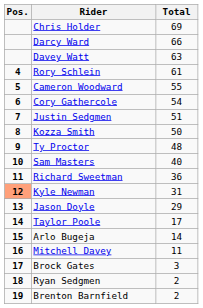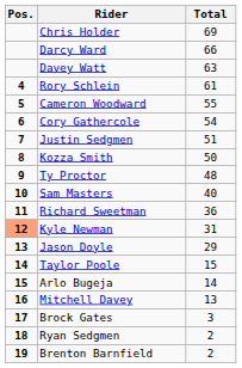 <table class="wikitable" style="font-size: 95%">
 <tr>
 <th width=20px>Pos.</th>
 <th width=160px>Rider</th>
 <th width=50px>Total</th>
 </tr>
 <tr align="center" >
 <td></td>
 <td align="left"><a href='#'>Chris Holder</a></td>
 <td>69</td>
 </tr>
 <tr align="center" >
 <td></td>
 <td align="left"><a href='#'>Darcy Ward</a></td>
 <td>66</td>
 </tr>
 <tr align="center" >
 <td></td>
 <td align="left"><a href='#'>Davey Watt</a></td>
 <td>63</td>
 </tr>
 <tr align="center">
 <td><strong>4</strong></td>
 <td align="left"><a href='#'>Rory Schlein</a></td>
 <td>61</td>
 </tr>
 <tr align="center">
 <td><strong>5</strong></td>
 <td align="left"><a href='#'>Cameron Woodward</a></td>
 <td>55</td>
 </tr>
 <tr align="center">
 <td><strong>6</strong></td>
 <td align="left"><a href='#'>Cory Gathercole</a></td>
 <td>54</td>
 </tr>
 <tr align="center">
 <td><strong>7</strong></td>
 <td align="left"><a href='#'>Justin Sedgmen</a></td>
 <td>51</td>
 </tr>
 <tr align="center">
 <td><strong>8</strong></td>
 <td align="left"><a href='#'>Kozza Smith</a></td>
 <td>50</td>
 </tr>
 <tr align="center">
 <td><strong>9</strong></td>
 <td align="left"><a href='#'>Ty Proctor</a></td>
 <td>48</td>
 </tr>
 <tr align="center">
 <td><strong>10</strong></td>
 <td align="left"><a href='#'>Sam Masters</a></td>
 <td>40</td>
 </tr>
 <tr align="center">
 <td><strong>11</strong></td>
 <td align="left"><a href='#'>Richard Sweetman</a></td>
 <td>36</td>
 </tr>
 <tr align="center">
 <td style="background: lightsalmon;"><strong>12</strong></td>
 <td align="left"><a href='#'>Kyle Newman</a></td>
 <td>31</td>
 </tr>
 <tr align="center">
 <td><strong>13</strong></td>
 <td align="left"><a href='#'>Jason Doyle</a></td>
 <td>29</td>
 </tr>
 <tr align="center">
 <td><strong>14</strong></td>
 <td align="left"><a href='#'>Taylor Poole</a></td>
-<td>17</td>
+<td>15</td>
 </tr>
 <tr align="center">
 <td><strong>15</strong></td>
 <td align="left">Arlo Bugeja</td>
 <td>14</td>
 </tr>
 <tr align="center">
 <td><strong>16</strong></td>
 <td align="left"><a href='#'>Mitchell Davey</a></td>
-<td>11</td>
+<td>13</td>
 </tr>
 <tr align="center">
 <td><strong>17</strong></td>
 <td align="left">Brock Gates</td>
 <td>3</td>
 </tr>
 <tr align="center">
 <td><strong>18</strong></td>
 <td align="left">Ryan Sedgmen</td>
 <td>2</td>
 </tr>
 <tr align="center">
 <td><strong>19</strong></td>
 <td align="left">Brenton Barnfield</td>
 <td>2</td>
 </tr>
 </table>
